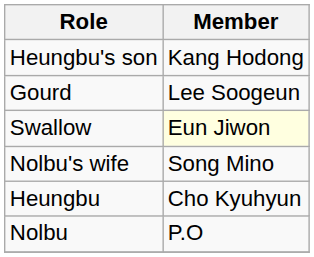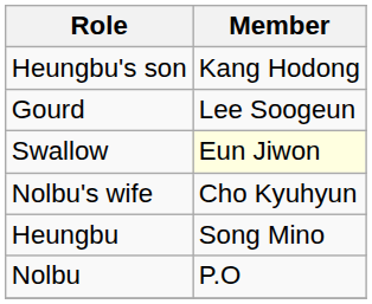 <table class=wikitable mw-collapsible>
 <tr>
 <th>Role</th>
 <th>Member</th>
 </tr>
 <tr>
 <td>Heungbu's son</td>
 <td>Kang Hodong</td>
 </tr>
 <tr>
 <td>Gourd</td>
 <td>Lee Soogeun</td>
 </tr>
 <tr>
 <td>Swallow</td>
 <td style="background: lightyellow;">Eun Jiwon</td>
 </tr>
 <tr>
 <td>Nolbu's wife</td>
-<td>Song Mino</td>
+<td>Cho Kyuhyun</td>
 </tr>
 <tr>
 <td>Heungbu</td>
-<td>Cho Kyuhyun</td>
+<td>Song Mino</td>
 </tr>
 <tr>
 <td>Nolbu</td>
 <td>P.O</td>
 </tr>
 <tr>
 </tr>
 </table>
